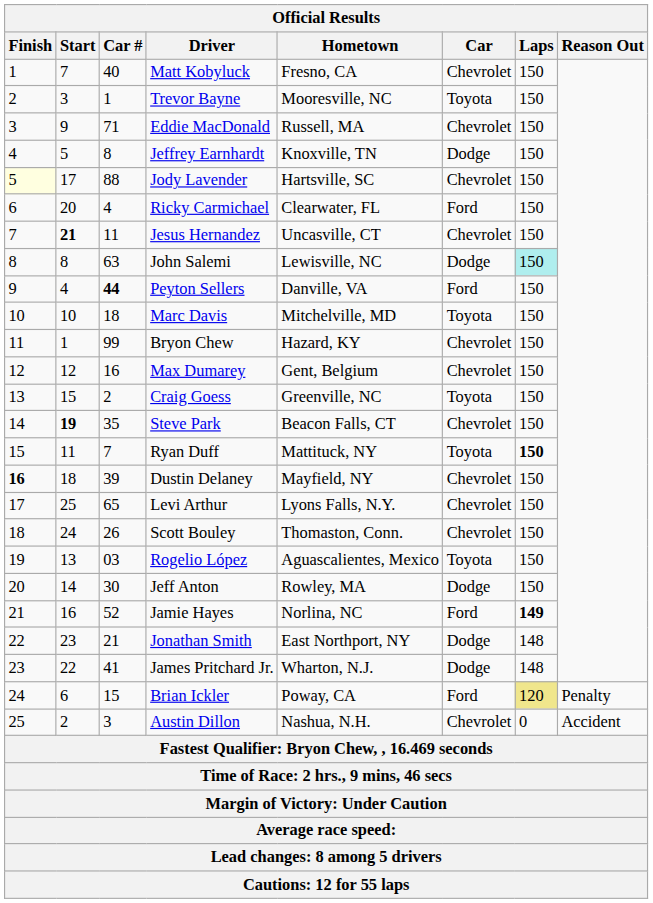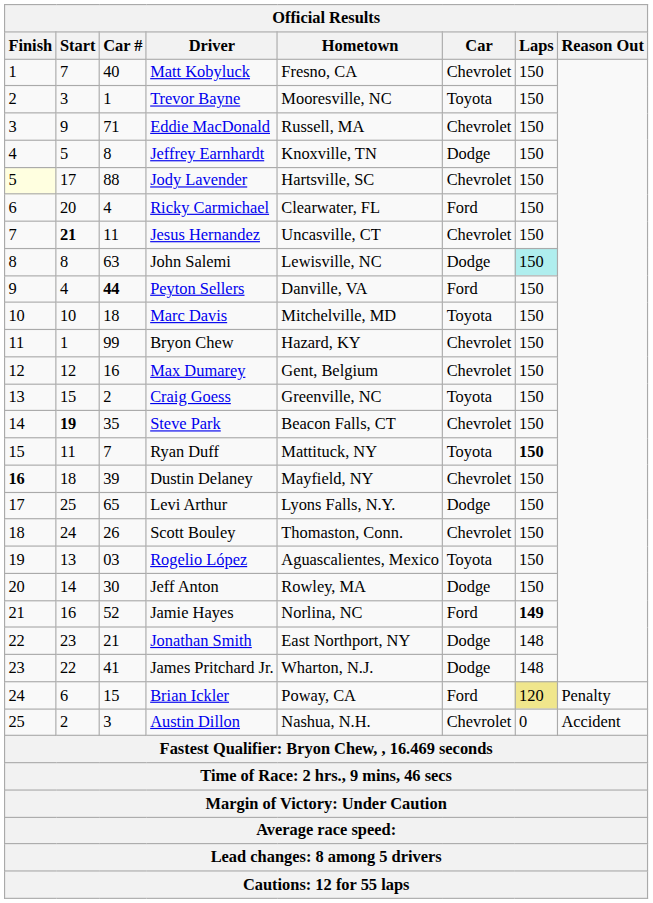 <table class="wikitable" style="font-size: 90%;">
 <tr>
 <th colspan=9>Official Results</th>
 </tr>
 <tr>
 <th>Finish</th>
 <th>Start</th>
 <th>Car #</th>
 <th>Driver</th>
 <th>Hometown</th>
 <th>Car</th>
 <th>Laps</th>
 <th>Reason Out</th>
 </tr>
 <tr>
 <td>1</td>
 <td>7</td>
 <td>40</td>
 <td><a href='#'>Matt Kobyluck</a></td>
 <td>Fresno, CA</td>
 <td>Chevrolet</td>
 <td>150</td>
 </tr>
 <tr>
 <td>2</td>
 <td>3</td>
 <td>1</td>
 <td><a href='#'>Trevor Bayne</a></td>
 <td>Mooresville, NC</td>
 <td>Toyota</td>
 <td>150</td>
 </tr>
 <tr>
 <td>3</td>
 <td>9</td>
 <td>71</td>
 <td><a href='#'>Eddie MacDonald</a></td>
 <td>Russell, MA</td>
 <td>Chevrolet</td>
 <td>150</td>
 </tr>
 <tr>
 <td>4</td>
 <td>5</td>
 <td>8</td>
 <td><a href='#'>Jeffrey Earnhardt</a></td>
 <td>Knoxville, TN</td>
 <td>Dodge</td>
 <td>150</td>
 </tr>
 <tr>
 <td style="background: lightyellow;">5</td>
 <td>17</td>
 <td>88</td>
 <td><a href='#'>Jody Lavender</a></td>
 <td>Hartsville, SC</td>
 <td>Chevrolet</td>
 <td>150</td>
 </tr>
 <tr>
 <td>6</td>
 <td>20</td>
 <td>4</td>
 <td><a href='#'>Ricky Carmichael</a></td>
 <td>Clearwater, FL</td>
 <td>Ford</td>
 <td>150</td>
 </tr>
 <tr>
 <td>7</td>
 <td><strong>21</strong></td>
 <td>11</td>
 <td><a href='#'>Jesus Hernandez</a></td>
 <td>Uncasville, CT</td>
 <td>Chevrolet</td>
 <td>150</td>
 </tr>
 <tr>
 <td>8</td>
 <td>8</td>
 <td>63</td>
 <td>John Salemi</td>
 <td>Lewisville, NC</td>
 <td>Dodge</td>
 <td style="background: paleturquoise;">150</td>
 </tr>
 <tr>
 <td>9</td>
 <td>4</td>
 <td><strong>44</strong></td>
 <td><a href='#'>Peyton Sellers</a></td>
 <td>Danville, VA</td>
 <td>Ford</td>
 <td>150</td>
 </tr>
 <tr>
 <td>10</td>
 <td>10</td>
 <td>18</td>
 <td><a href='#'>Marc Davis</a></td>
 <td>Mitchelville, MD</td>
 <td>Toyota</td>
 <td>150</td>
 </tr>
 <tr>
 <td>11</td>
 <td>1</td>
 <td>99</td>
 <td>Bryon Chew</td>
 <td>Hazard, KY</td>
 <td>Chevrolet</td>
 <td>150</td>
 </tr>
 <tr>
 <td>12</td>
 <td>12</td>
 <td>16</td>
 <td><a href='#'>Max Dumarey</a></td>
 <td>Gent, Belgium</td>
 <td>Chevrolet</td>
 <td>150</td>
 </tr>
 <tr>
 <td>13</td>
 <td>15</td>
 <td>2</td>
 <td><a href='#'>Craig Goess</a></td>
 <td>Greenville, NC</td>
 <td>Toyota</td>
 <td>150</td>
 </tr>
 <tr>
 <td>14</td>
 <td><strong>19</strong></td>
 <td>35</td>
 <td><a href='#'>Steve Park</a></td>
 <td>Beacon Falls, CT</td>
 <td>Chevrolet</td>
 <td>150</td>
 </tr>
 <tr>
 <td>15</td>
 <td>11</td>
 <td>7</td>
 <td>Ryan Duff</td>
 <td>Mattituck, NY</td>
 <td>Toyota</td>
 <td><strong>150</strong></td>
 </tr>
 <tr>
 <td><strong>16</strong></td>
 <td>18</td>
 <td>39</td>
 <td>Dustin Delaney</td>
 <td>Mayfield, NY</td>
 <td>Chevrolet</td>
 <td>150</td>
 </tr>
 <tr>
 <td>17</td>
 <td>25</td>
 <td>65</td>
 <td>Levi Arthur</td>
 <td>Lyons Falls, N.Y.</td>
-<td>Chevrolet</td>
+<td>Dodge</td>
 <td>150</td>
 </tr>
 <tr>
 <td>18</td>
 <td>24</td>
 <td>26</td>
 <td>Scott Bouley</td>
 <td>Thomaston, Conn.</td>
 <td>Chevrolet</td>
 <td>150</td>
 </tr>
 <tr>
 <td>19</td>
 <td>13</td>
 <td>03</td>
 <td><a href='#'>Rogelio López</a></td>
 <td>Aguascalientes, Mexico</td>
 <td>Toyota</td>
 <td>150</td>
 </tr>
 <tr>
 <td>20</td>
 <td>14</td>
 <td>30</td>
 <td>Jeff Anton</td>
 <td>Rowley, MA</td>
 <td>Dodge</td>
 <td>150</td>
 </tr>
 <tr>
 <td>21</td>
 <td>16</td>
 <td>52</td>
 <td>Jamie Hayes</td>
 <td>Norlina, NC</td>
 <td>Ford</td>
 <td><strong>149</strong></td>
 </tr>
 <tr>
 <td>22</td>
 <td>23</td>
 <td>21</td>
 <td><a href='#'>Jonathan Smith</a></td>
 <td>East Northport, NY</td>
 <td>Dodge</td>
 <td>148</td>
 </tr>
 <tr>
 <td>23</td>
 <td>22</td>
 <td>41</td>
 <td>James Pritchard Jr.</td>
 <td>Wharton, N.J.</td>
 <td>Dodge</td>
 <td>148</td>
 </tr>
 <tr>
 <td>24</td>
 <td>6</td>
 <td>15</td>
 <td><a href='#'>Brian Ickler</a></td>
 <td>Poway, CA</td>
 <td>Ford</td>
 <td style="background: khaki;">120</td>
 <td>Penalty</td>
 </tr>
 <tr>
 <td>25</td>
 <td>2</td>
 <td>3</td>
 <td><a href='#'>Austin Dillon</a></td>
 <td>Nashua, N.H.</td>
 <td>Chevrolet</td>
 <td>0</td>
 <td>Accident</td>
 </tr>
 <tr>
 <th colspan=9>Fastest Qualifier: Bryon Chew, , 16.469 seconds</th>
 </tr>
 <tr>
 <th colspan=9>Time of Race: 2 hrs., 9 mins, 46 secs</th>
 </tr>
 <tr>
 <th colspan=9>Margin of Victory: Under Caution</th>
 </tr>
 <tr>
 <th colspan=9>Average race speed: </th>
 </tr>
 <tr>
 <th colspan=9>Lead changes: 8 among 5 drivers</th>
 </tr>
 <tr>
 <th colspan=9>Cautions: 12 for 55 laps</th>
 </tr>
 </table>
